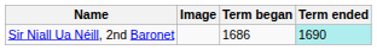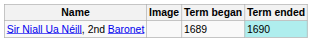 <table class="wikitable">
 <tr>
 <th>Name</th>
 <th>Image</th>
 <th>Term began</th>
 <th>Term ended</th>
 </tr>
 <tr>
 <td><a href='#'>Sir Niall Ua Néill</a>, 2nd <a href='#'>Baronet</a></td>
 <td></td>
-<td>1686</td>
+<td>1689</td>
 <td style="background: paleturquoise;">1690</td>
 </tr>
 </table>
